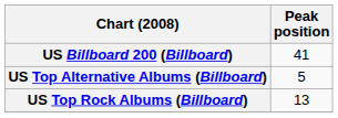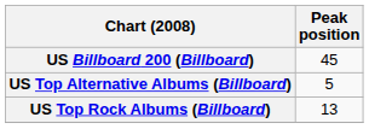 <table class="wikitable sortable plainrowheaders" style="text-align:center">
 <tr>
 <th scope="col">Chart (2008)</th>
 <th scope="col">Peak<br>position</th>
 </tr>
 <tr>
 <th scope="row">US <a href='#'><em>Billboard</em> 200</a> (<em><a href='#'>Billboard</a></em>)</th>
-<td>41</td>
+<td>45</td>
 </tr>
 <tr>
 <th scope="row">US <a href='#'>Top Alternative Albums</a> (<em><a href='#'>Billboard</a></em>)</th>
 <td>5</td>
 </tr>
 <tr>
 <th scope="row">US <a href='#'>Top Rock Albums</a> (<em><a href='#'>Billboard</a></em>)</th>
 <td>13</td>
 </tr>
 <tr>
 </tr>
 </table>
